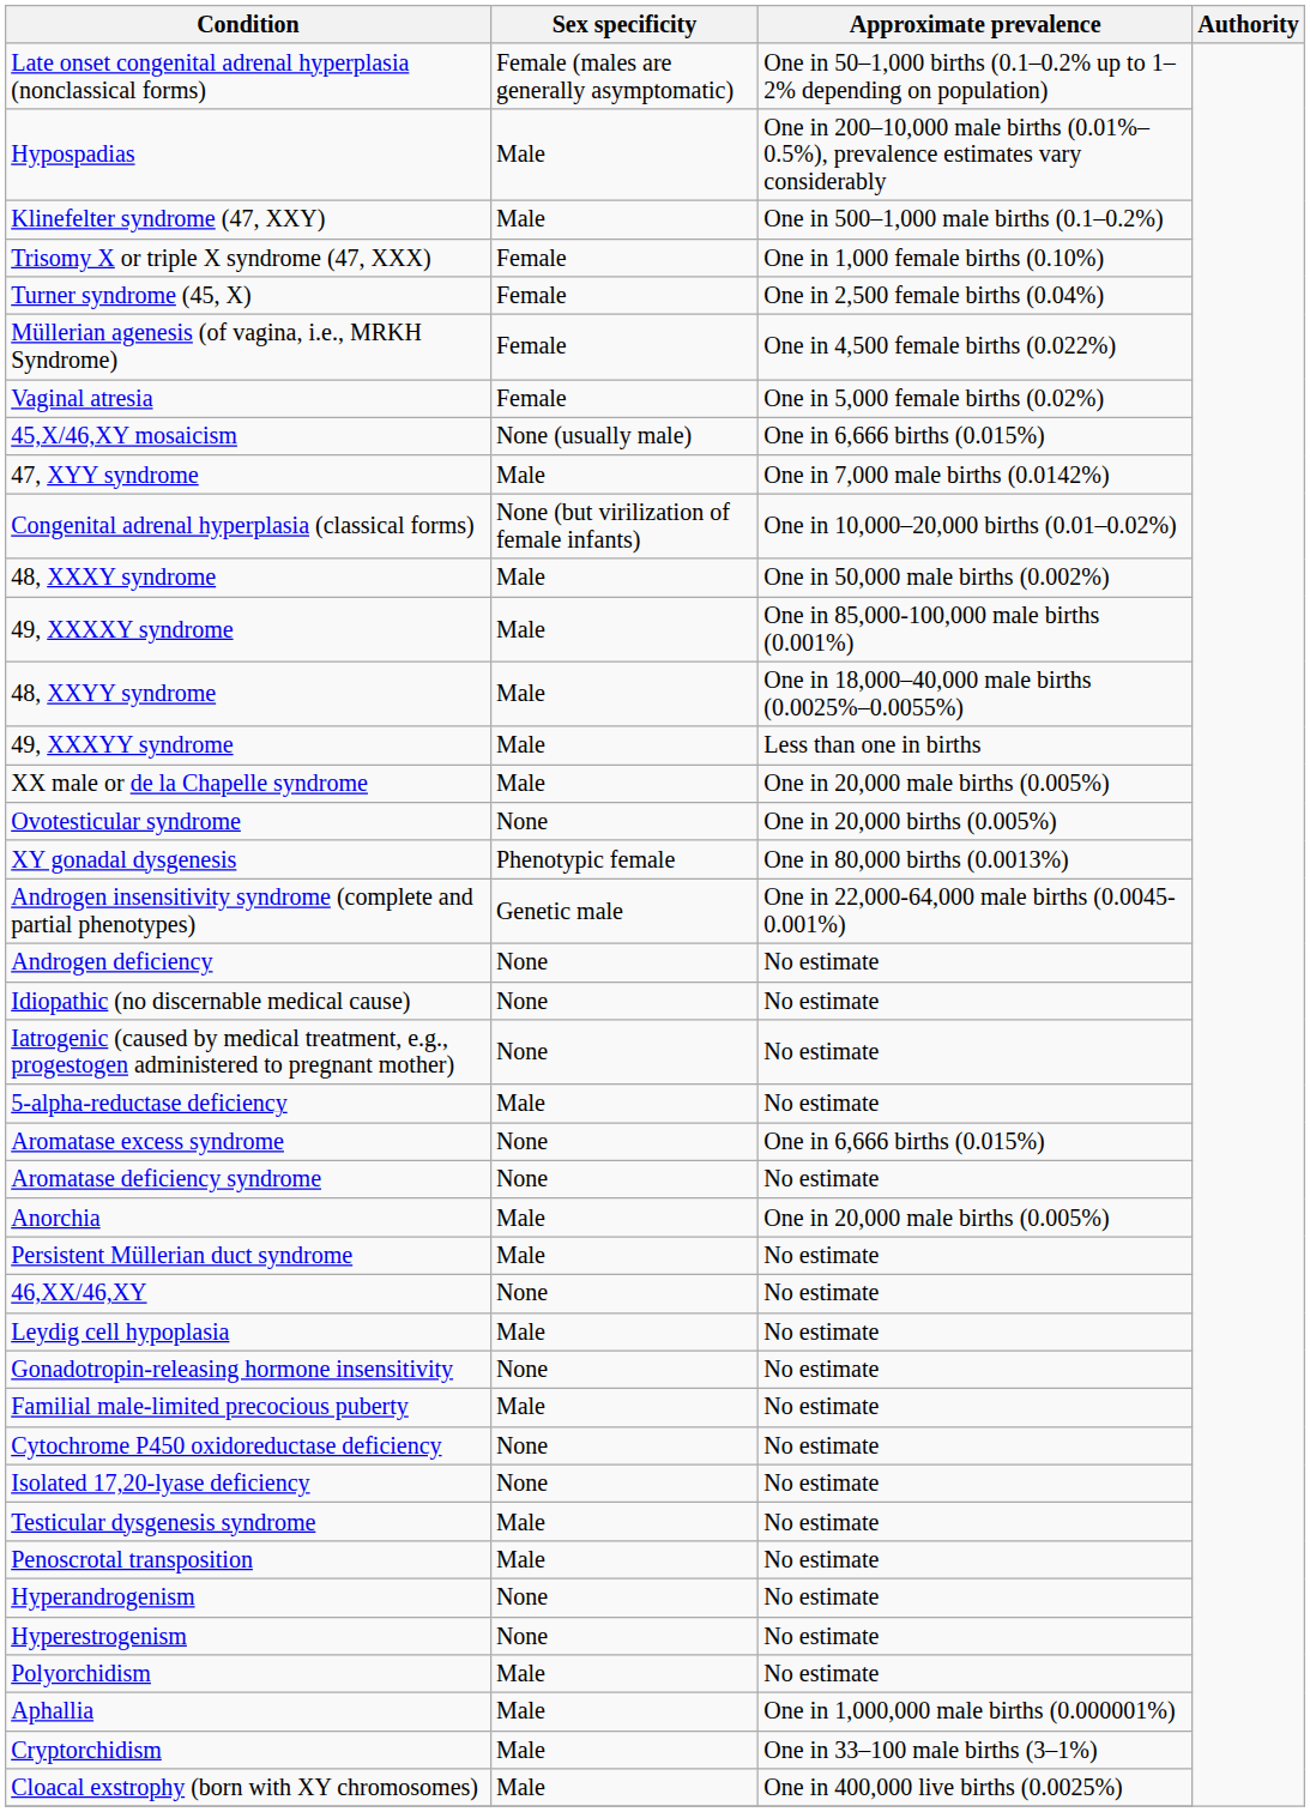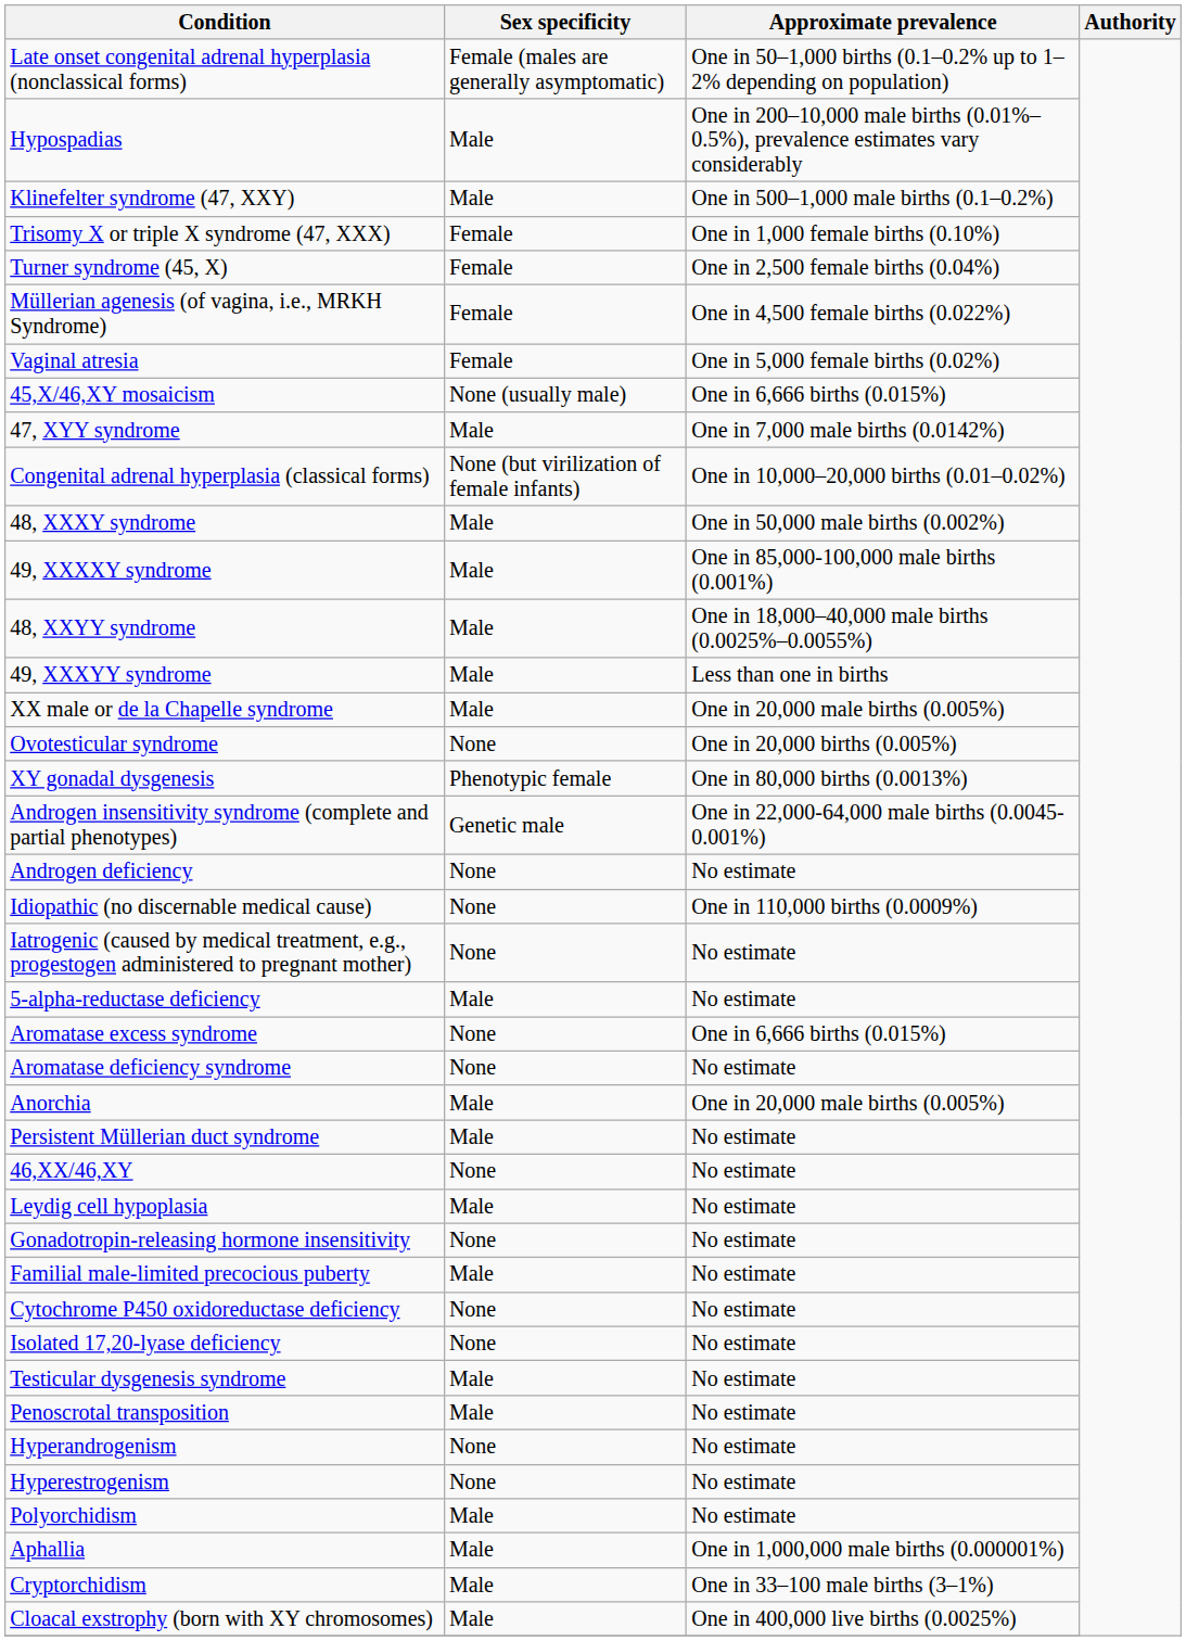 <table class="wikitable">
 <tr>
 <th scope="col">Condition</th>
 <th scope="col">Sex specificity</th>
 <th scope="col">Approximate prevalence</th>
 <th scope="col">Authority</th>
 </tr>
 <tr>
 <td><a href='#'>Late onset congenital adrenal hyperplasia</a> (nonclassical forms)</td>
 <td>Female (males are generally asymptomatic)</td>
 <td>One in 50–1,000 births (0.1–0.2% up to 1–2% depending on population)</td>
 </tr>
 <tr>
 <td><a href='#'>Hypospadias</a></td>
 <td>Male</td>
 <td>One in 200–10,000 male births (0.01%–0.5%), prevalence estimates vary considerably</td>
 </tr>
 <tr>
 <td><a href='#'>Klinefelter syndrome</a> (47, XXY)</td>
 <td>Male</td>
 <td>One in 500–1,000 male births (0.1–0.2%)</td>
 </tr>
 <tr>
 <td><a href='#'>Trisomy X</a> or triple X syndrome (47, XXX)</td>
 <td>Female</td>
 <td>One in 1,000 female births (0.10%)</td>
 </tr>
 <tr>
 <td><a href='#'>Turner syndrome</a> (45, X)</td>
 <td>Female</td>
 <td>One in 2,500 female births (0.04%)</td>
 </tr>
 <tr>
 <td><a href='#'>Müllerian agenesis</a> (of vagina, i.e., MRKH Syndrome)</td>
 <td>Female</td>
 <td>One in 4,500 female births (0.022%)</td>
 </tr>
 <tr>
 <td><a href='#'>Vaginal atresia</a></td>
 <td>Female</td>
 <td>One in 5,000 female births (0.02%)</td>
 </tr>
 <tr>
 <td><a href='#'>45,X/46,XY mosaicism</a></td>
 <td>None (usually male)</td>
 <td>One in 6,666 births (0.015%)</td>
 </tr>
 <tr>
 <td>47, <a href='#'>XYY syndrome</a></td>
 <td>Male</td>
 <td>One in 7,000 male births (0.0142%)</td>
 </tr>
 <tr>
 <td><a href='#'>Congenital adrenal hyperplasia</a> (classical forms)</td>
 <td>None (but virilization of female infants)</td>
 <td>One in 10,000–20,000 births (0.01–0.02%)</td>
 </tr>
 <tr>
 <td>48, <a href='#'>XXXY syndrome</a></td>
 <td>Male</td>
 <td>One in 50,000 male births (0.002%)</td>
 </tr>
 <tr>
 <td>49, <a href='#'>XXXXY syndrome</a></td>
 <td>Male</td>
 <td>One in 85,000-100,000 male births (0.001%)</td>
 </tr>
 <tr>
 <td>48, <a href='#'>XXYY syndrome</a></td>
 <td>Male</td>
 <td>One in 18,000–40,000 male births (0.0025%–0.0055%)</td>
 </tr>
 <tr>
 <td>49, <a href='#'>XXXYY syndrome</a></td>
 <td>Male</td>
 <td>Less than one in  births</td>
 </tr>
 <tr>
 <td>XX male or <a href='#'>de la Chapelle syndrome</a></td>
 <td>Male</td>
 <td>One in 20,000 male births (0.005%)</td>
 </tr>
 <tr>
 <td><a href='#'>Ovotesticular syndrome</a></td>
 <td>None</td>
 <td>One in 20,000 births (0.005%)</td>
 </tr>
 <tr>
 <td><a href='#'>XY gonadal dysgenesis</a></td>
 <td>Phenotypic female</td>
 <td>One in 80,000 births (0.0013%)</td>
 </tr>
 <tr>
 <td><a href='#'>Androgen insensitivity syndrome</a> (complete and partial phenotypes)</td>
 <td>Genetic male</td>
 <td>One in 22,000-64,000 male births (0.0045-0.001%)</td>
 </tr>
 <tr>
 <td><a href='#'>Androgen deficiency</a></td>
 <td>None</td>
 <td>No estimate</td>
 </tr>
 <tr>
 <td><a href='#'>Idiopathic</a> (no discernable medical cause)</td>
 <td>None</td>
-<td>No estimate</td>
+<td>One in 110,000 births (0.0009%)</td>
 </tr>
 <tr>
 <td><a href='#'>Iatrogenic</a> (caused by medical treatment, e.g., <a href='#'>progestogen</a> administered to pregnant mother)</td>
 <td>None</td>
 <td>No estimate</td>
 </tr>
 <tr>
 <td><a href='#'>5-alpha-reductase deficiency</a></td>
 <td>Male</td>
 <td>No estimate</td>
 </tr>
 <tr>
 <td><a href='#'>Aromatase excess syndrome</a></td>
 <td>None</td>
 <td>One in 6,666 births (0.015%)</td>
 </tr>
 <tr>
 <td><a href='#'>Aromatase deficiency syndrome</a></td>
 <td>None</td>
 <td>No estimate</td>
 </tr>
 <tr>
 <td><a href='#'>Anorchia</a></td>
 <td>Male</td>
 <td>One in 20,000 male births (0.005%)</td>
 </tr>
 <tr>
 <td><a href='#'>Persistent Müllerian duct syndrome</a></td>
 <td>Male</td>
 <td>No estimate</td>
 </tr>
 <tr>
 <td><a href='#'>46,XX/46,XY</a></td>
 <td>None</td>
 <td>No estimate</td>
 </tr>
 <tr>
 <td><a href='#'>Leydig cell hypoplasia</a></td>
 <td>Male</td>
 <td>No estimate</td>
 </tr>
 <tr>
 <td><a href='#'>Gonadotropin-releasing hormone insensitivity</a></td>
 <td>None</td>
 <td>No estimate</td>
 </tr>
 <tr>
 <td><a href='#'>Familial male-limited precocious puberty</a></td>
 <td>Male</td>
 <td>No estimate</td>
 </tr>
 <tr>
 <td><a href='#'>Cytochrome P450 oxidoreductase deficiency</a></td>
 <td>None</td>
 <td>No estimate</td>
 </tr>
 <tr>
 <td><a href='#'>Isolated 17,20-lyase deficiency</a></td>
 <td>None</td>
 <td>No estimate</td>
 </tr>
 <tr>
 <td><a href='#'>Testicular dysgenesis syndrome</a></td>
 <td>Male</td>
 <td>No estimate</td>
 </tr>
 <tr>
 <td><a href='#'>Penoscrotal transposition</a></td>
 <td>Male</td>
 <td>No estimate</td>
 </tr>
 <tr>
 <td><a href='#'>Hyperandrogenism</a></td>
 <td>None</td>
 <td>No estimate</td>
 </tr>
 <tr>
 <td><a href='#'>Hyperestrogenism</a></td>
 <td>None</td>
 <td>No estimate</td>
 </tr>
 <tr>
 <td><a href='#'>Polyorchidism</a></td>
 <td>Male</td>
 <td>No estimate</td>
 </tr>
 <tr>
 <td><a href='#'>Aphallia</a></td>
 <td>Male</td>
 <td>One in 1,000,000 male births (0.000001%)</td>
 </tr>
 <tr>
 <td><a href='#'>Cryptorchidism</a></td>
 <td>Male</td>
 <td>One in 33–100 male births (3–1%)</td>
 </tr>
 <tr>
 <td><a href='#'>Cloacal exstrophy</a> (born with XY chromosomes)</td>
 <td>Male</td>
 <td>One in 400,000 live births (0.0025%)</td>
 </tr>
 <tr>
 </tr>
 </table>
